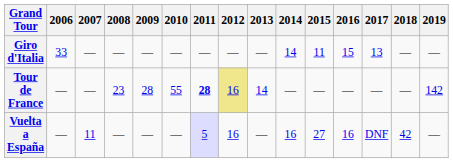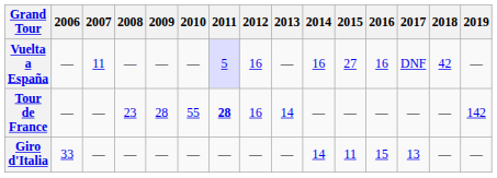 <table class="wikitable plainrowheaders">
 <tr>
 <th scope="col"><a href='#'>Grand Tour</a></th>
 <th scope="col">2006</th>
 <th scope="col">2007</th>
 <th scope="col">2008</th>
 <th scope="col">2009</th>
 <th scope="col">2010</th>
 <th scope="col">2011</th>
 <th scope="col">2012</th>
 <th scope="col">2013</th>
 <th scope="col">2014</th>
 <th scope="col">2015</th>
 <th scope="col">2016</th>
 <th scope="col">2017</th>
 <th scope="col">2018</th>
 <th scope="col">2019</th>
 </tr>
 <tr style="text-align:center;">
+<th scope="row"> <a href='#'>Vuelta a España</a></th>
+<td>—</td>
+<td><a href='#'>11</a></td>
+<td>—</td>
+<td>—</td>
+<td>—</td>
+<td style="background:#ddddff;"><a href='#'>5</a></td>
+<td><a href='#'>16</a></td>
+<td>—</td>
+<td><a href='#'>16</a></td>
+<td><a href='#'>27</a></td>
+<td><a href='#'>16</a></td>
+<td><a href='#'>DNF</a></td>
+<td><a href='#'>42</a></td>
+<td>—</td>
+</tr>
+<tr style="text-align:center;">
+<th scope="row"> <a href='#'>Tour de France</a></th>
+<td>—</td>
+<td>—</td>
+<td><a href='#'>23</a></td>
+<td><a href='#'>28</a></td>
+<td><a href='#'>55</a></td>
+<td><strong><a href='#'>28</a></strong></td>
+<td><a href='#'>16</a></td>
+<td><a href='#'>14</a></td>
+<td>—</td>
+<td>—</td>
+<td>—</td>
+<td>—</td>
+<td>—</td>
+<td><a href='#'>142</a></td>
+</tr>
+<tr style="text-align:center;">
 <th scope="row"> <a href='#'>Giro d'Italia</a></th>
 <td><a href='#'>33</a></td>
 <td>—</td>
 <td>—</td>
 <td>—</td>
 <td>—</td>
 <td>—</td>
 <td>—</td>
 <td>—</td>
 <td><a href='#'>14</a></td>
 <td><a href='#'>11</a></td>
 <td><a href='#'>15</a></td>
 <td><a href='#'>13</a></td>
 <td>—</td>
 <td>—</td>
 </tr>
-<tr style="text-align:center;">
-<th scope="row"> <a href='#'>Tour de France</a></th>
-<td>—</td>
-<td>—</td>
-<td><a href='#'>23</a></td>
-<td><a href='#'>28</a></td>
-<td><a href='#'>55</a></td>
-<td><strong><a href='#'>28</a></strong></td>
-<td style="background: khaki;"><a href='#'>16</a></td>
-<td><a href='#'>14</a></td>
-<td>—</td>
-<td>—</td>
-<td>—</td>
-<td>—</td>
-<td>—</td>
-<td><a href='#'>142</a></td>
-</tr>
-<tr style="text-align:center;">
-<th scope="row"> <a href='#'>Vuelta a España</a></th>
-<td>—</td>
-<td><a href='#'>11</a></td>
-<td>—</td>
-<td>—</td>
-<td>—</td>
-<td style="background:#ddddff;"><a href='#'>5</a></td>
-<td><a href='#'>16</a></td>
-<td>—</td>
-<td><a href='#'>16</a></td>
-<td><a href='#'>27</a></td>
-<td><a href='#'>16</a></td>
-<td><a href='#'>DNF</a></td>
-<td><a href='#'>42</a></td>
-<td>—</td>
-</tr>
 </table>
